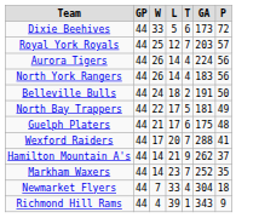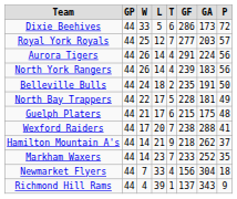 <table class="wikitable">
 <tr align="center"  bgcolor="#dddddd">
 <td><strong>Team</strong></td>
 <td><strong>GP</strong></td>
 <td><strong>W</strong></td>
 <td><strong>L</strong></td>
 <td><strong>T</strong></td>
+<td><strong>GF</strong></td>
 <td><strong>GA</strong></td>
 <td><strong>P</strong></td>
 </tr>
 <tr align="center">
 <td><a href='#'>Dixie Beehives</a></td>
 <td>44</td>
 <td>33</td>
 <td>5</td>
 <td>6</td>
+<td>286</td>
 <td>173</td>
 <td>72</td>
 </tr>
 <tr align="center">
 <td><a href='#'>Royal York Royals</a></td>
 <td>44</td>
 <td>25</td>
 <td>12</td>
 <td>7</td>
+<td>277</td>
 <td>203</td>
 <td>57</td>
 </tr>
 <tr align="center">
 <td><a href='#'>Aurora Tigers</a></td>
 <td>44</td>
 <td>26</td>
 <td>14</td>
 <td>4</td>
+<td>291</td>
 <td>224</td>
 <td>56</td>
 </tr>
 <tr align="center">
 <td><a href='#'>North York Rangers</a></td>
 <td>44</td>
 <td>26</td>
 <td>14</td>
 <td>4</td>
+<td>239</td>
 <td>183</td>
 <td>56</td>
 </tr>
 <tr align="center">
 <td><a href='#'>Belleville Bulls</a></td>
 <td>44</td>
 <td>24</td>
 <td>18</td>
 <td>2</td>
+<td>235</td>
 <td>191</td>
 <td>50</td>
 </tr>
 <tr align="center">
 <td><a href='#'>North Bay Trappers</a></td>
 <td>44</td>
 <td>22</td>
 <td>17</td>
 <td>5</td>
+<td>228</td>
 <td>181</td>
 <td>49</td>
 </tr>
 <tr align="center">
 <td><a href='#'>Guelph Platers</a></td>
 <td>44</td>
 <td>21</td>
 <td>17</td>
 <td>6</td>
+<td>215</td>
 <td>175</td>
 <td>48</td>
 </tr>
 <tr align="center">
 <td><a href='#'>Wexford Raiders</a></td>
 <td>44</td>
 <td>17</td>
 <td>20</td>
 <td>7</td>
+<td>238</td>
 <td>288</td>
 <td>41</td>
 </tr>
 <tr align="center">
 <td><a href='#'>Hamilton Mountain A's</a></td>
 <td>44</td>
 <td>14</td>
 <td>21</td>
 <td>9</td>
+<td>218</td>
 <td>262</td>
 <td>37</td>
 </tr>
 <tr align="center">
 <td><a href='#'>Markham Waxers</a></td>
 <td>44</td>
 <td>14</td>
 <td>23</td>
 <td>7</td>
+<td>233</td>
 <td>252</td>
 <td>35</td>
 </tr>
 <tr align="center">
 <td><a href='#'>Newmarket Flyers</a></td>
 <td>44</td>
 <td>7</td>
 <td>33</td>
 <td>4</td>
+<td>156</td>
 <td>304</td>
 <td>18</td>
 </tr>
 <tr align="center">
 <td><a href='#'>Richmond Hill Rams</a></td>
 <td>44</td>
 <td>4</td>
 <td>39</td>
 <td>1</td>
+<td>137</td>
 <td>343</td>
 <td>9</td>
 </tr>
 </table>
